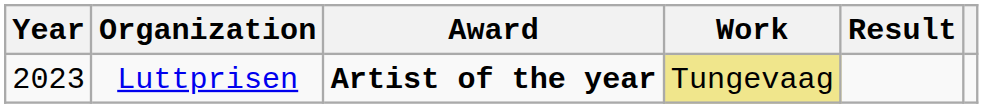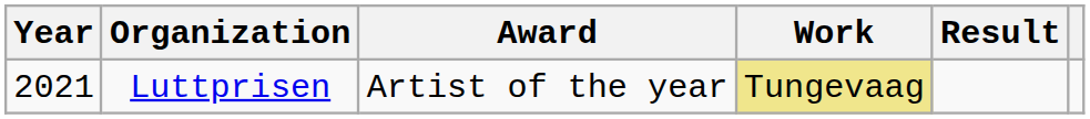 <table class="wikitable plainrowheaders" style="text-align:center;">
 <tr>
 <th>Year</th>
 <th>Organization</th>
 <th>Award</th>
 <th>Work</th>
 <th>Result</th>
 <th></th>
 </tr>
 <tr>
-<td>2023</td>
+<td>2021</td>
 <td><a href='#'>Luttprisen</a></td>
-<td><strong>Artist of the year</strong></td>
+<td>Artist of the year</td>
 <td style="background: khaki;">Tungevaag</td>
 <td></td>
 <td></td>
 </tr>
 </table>
